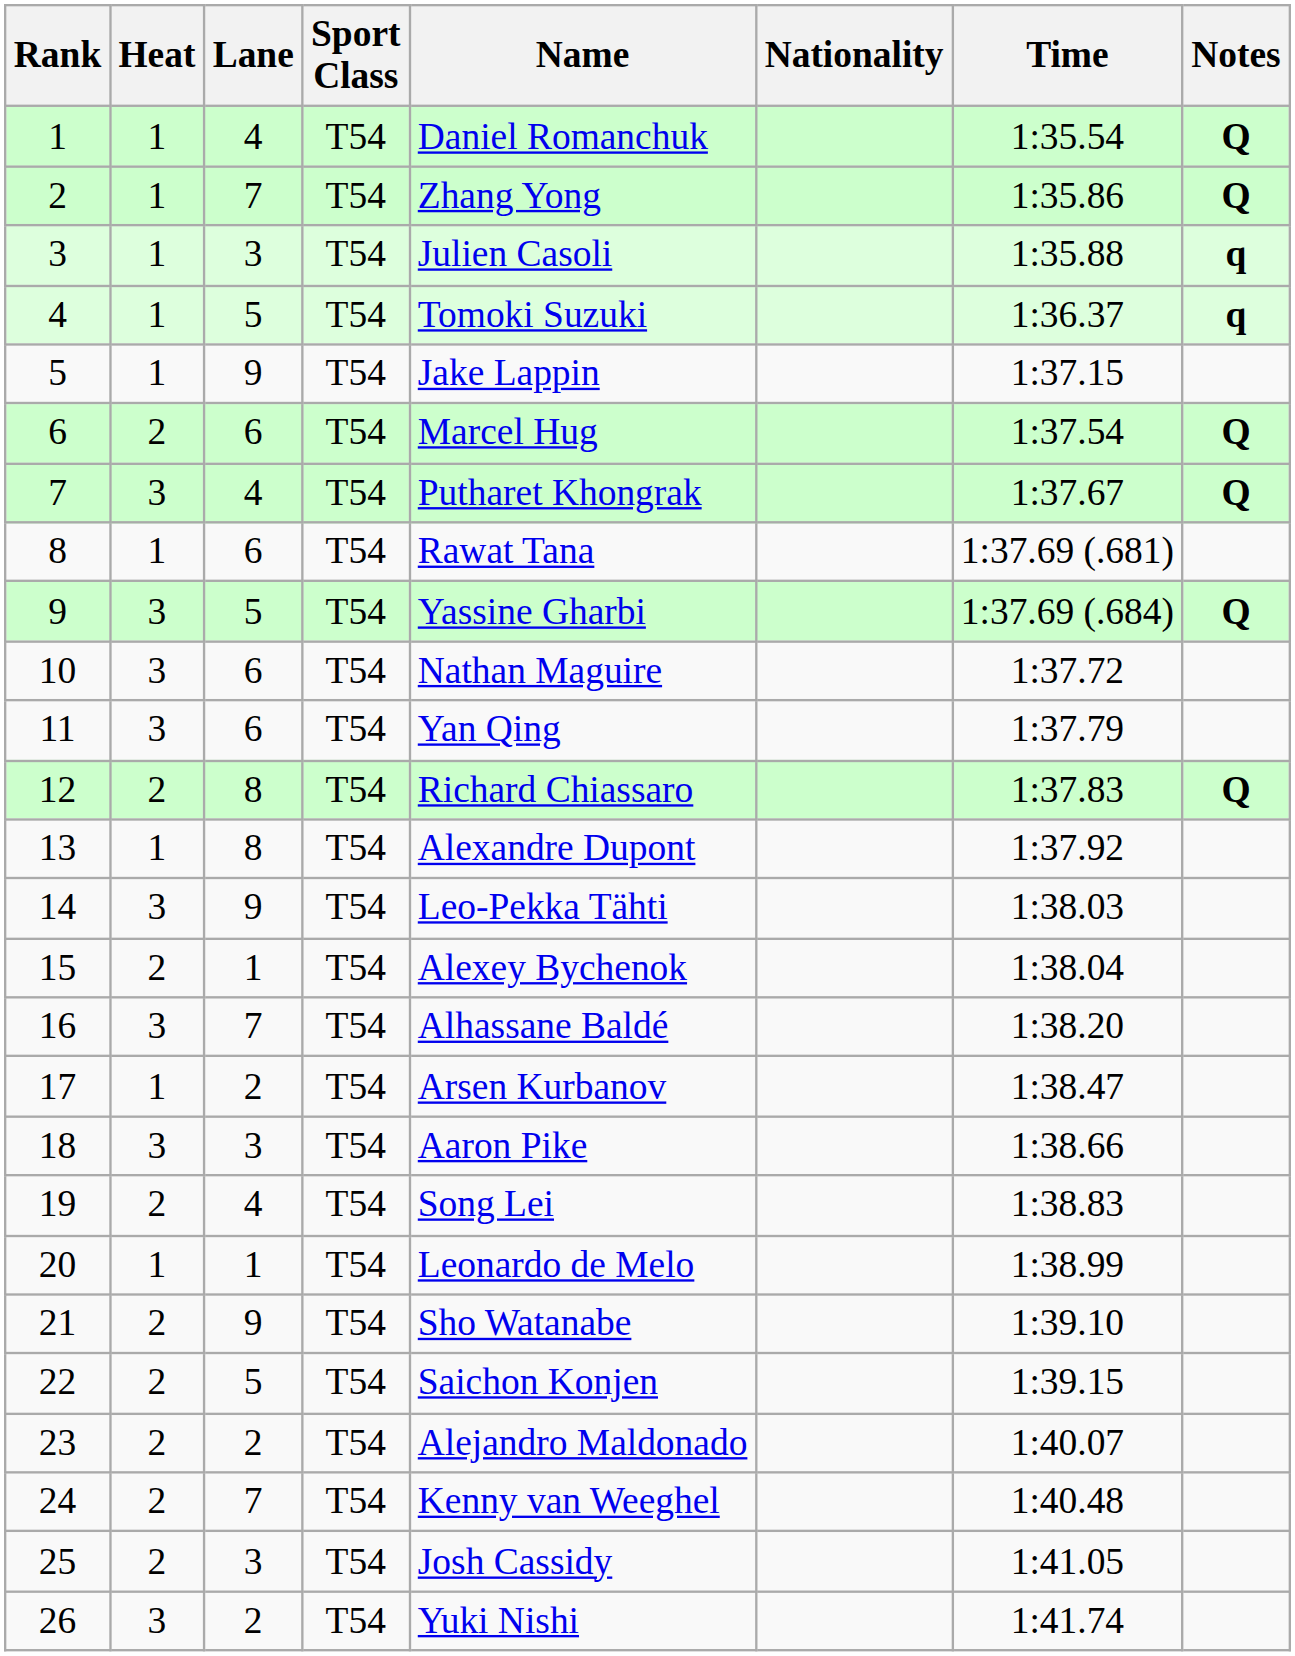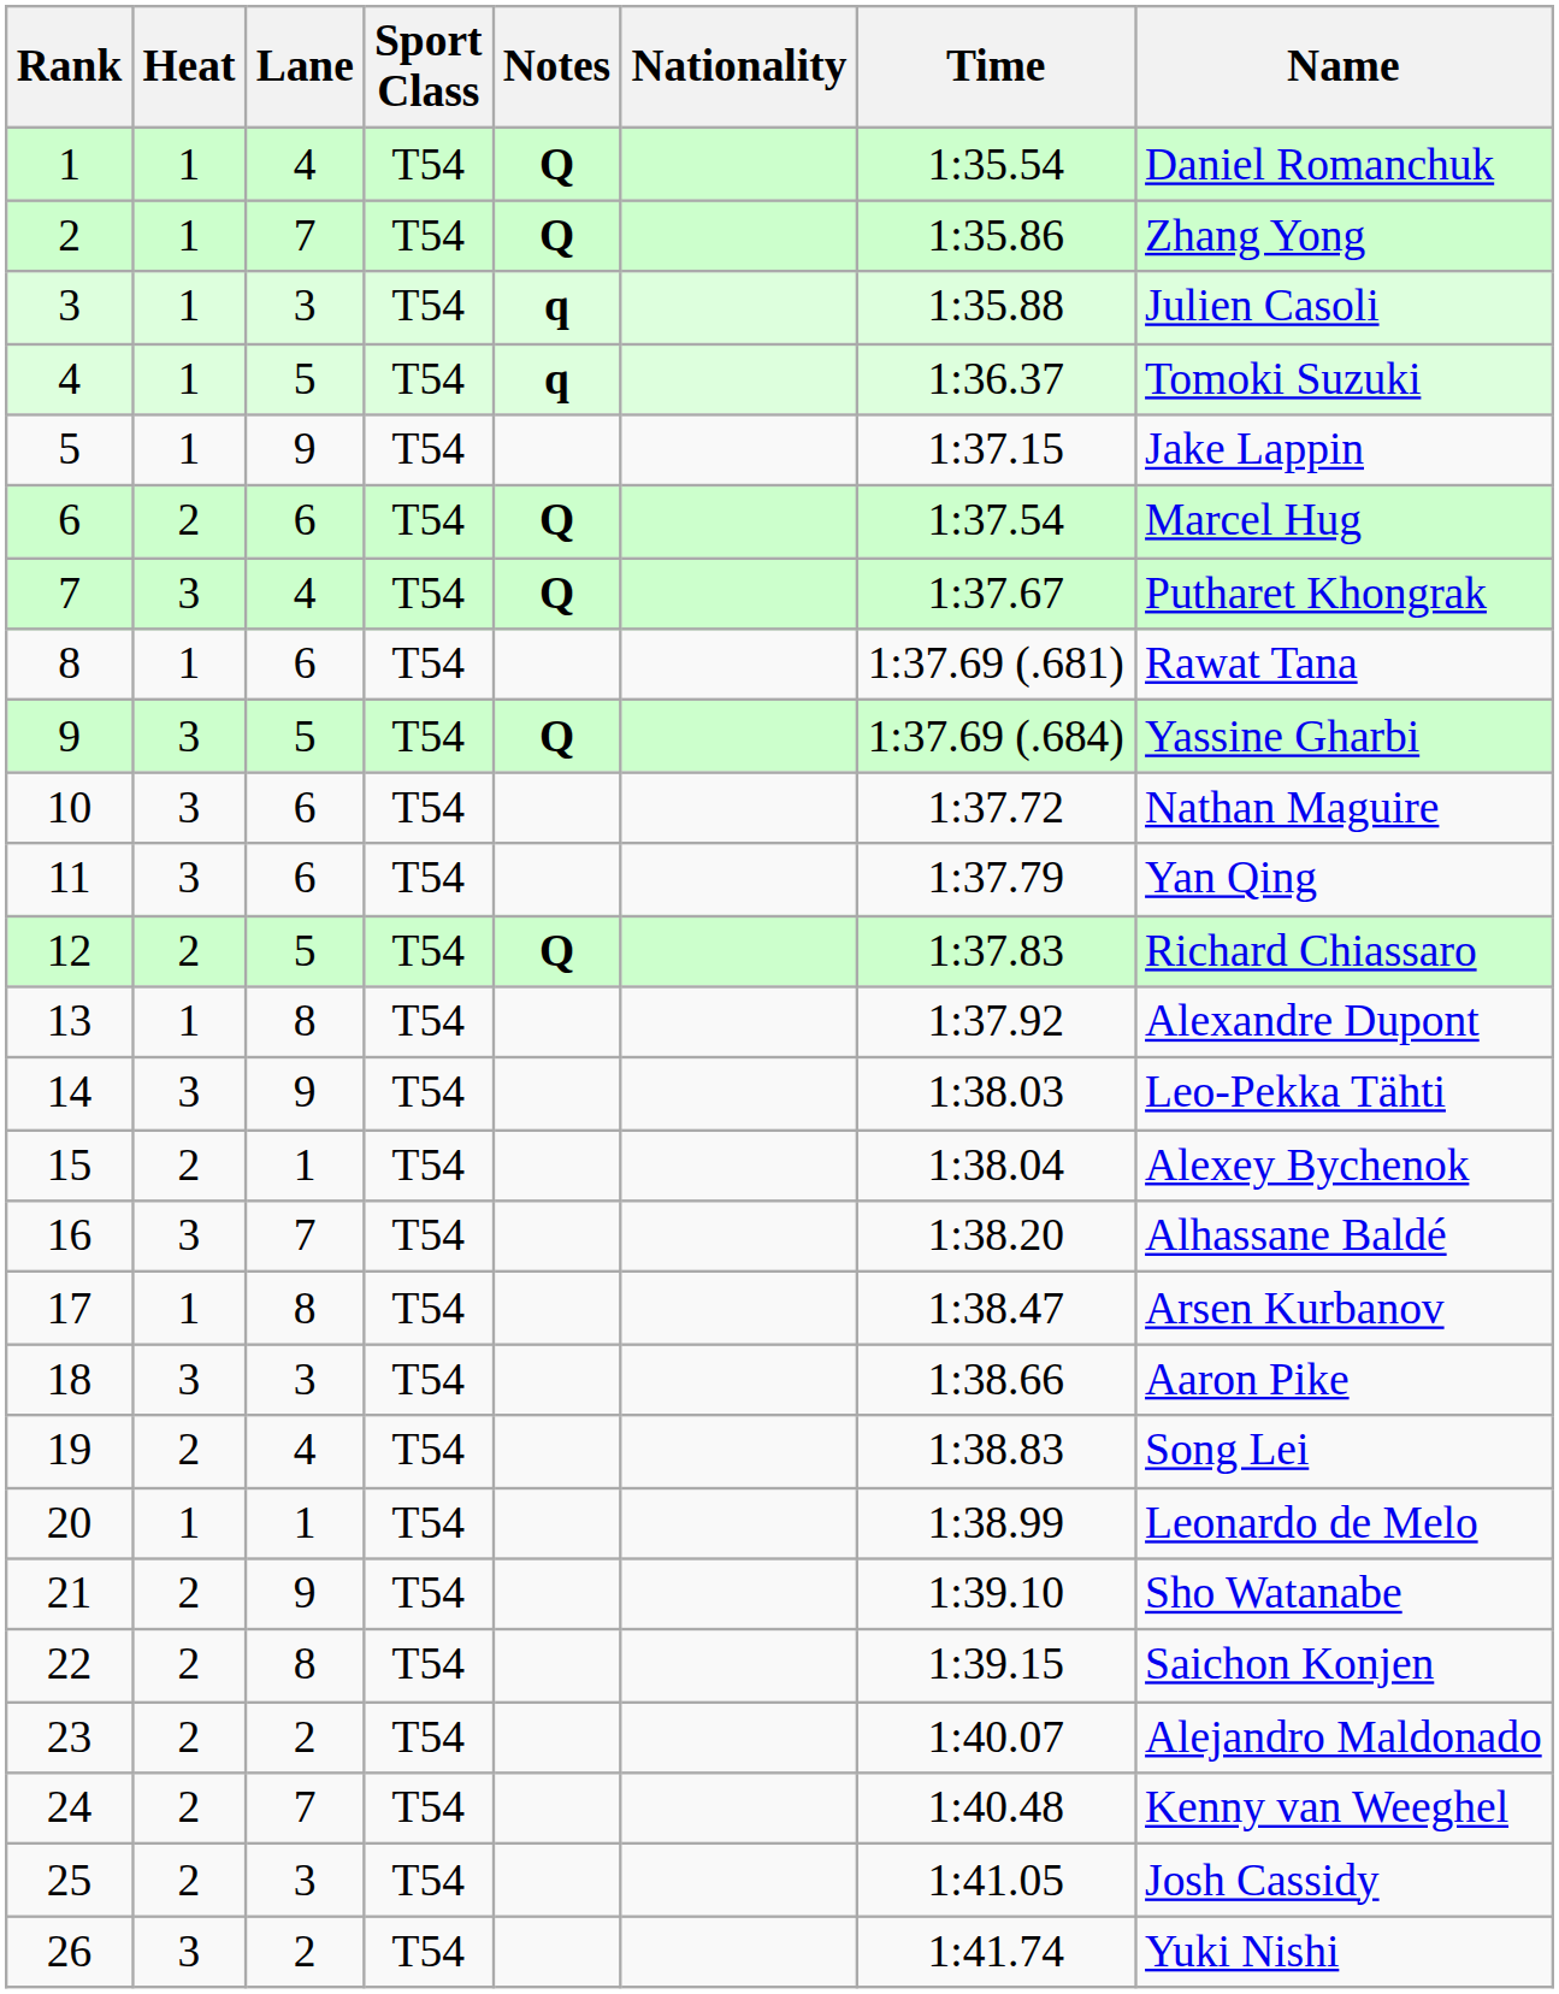 <table class="wikitable sortable" style="text-align:center">
 <tr>
 <th>Rank</th>
 <th>Heat</th>
 <th>Lane</th>
 <th>Sport<br>Class</th>
-<th>Name</th>
+<th>Notes</th>
 <th>Nationality</th>
 <th>Time</th>
-<th>Notes</th>
+<th>Name</th>
 </tr>
 <tr bgcolor="ccffcc">
 <td>1</td>
 <td>1</td>
 <td>4</td>
 <td>T54</td>
-<td align="left"><a href='#'>Daniel Romanchuk</a></td>
+<td><strong>Q</strong></td>
 <td align="left"></td>
 <td>1:35.54</td>
-<td><strong>Q</strong></td>
+<td align="left"><a href='#'>Daniel Romanchuk</a></td>
 </tr>
 <tr bgcolor="ccffcc">
 <td>2</td>
 <td>1</td>
 <td>7</td>
 <td>T54</td>
-<td align="left"><a href='#'>Zhang Yong</a></td>
+<td><strong>Q</strong></td>
 <td align="left"></td>
 <td>1:35.86</td>
-<td><strong>Q</strong></td>
+<td align="left"><a href='#'>Zhang Yong</a></td>
 </tr>
 <tr bgcolor="ddffdd">
 <td>3</td>
 <td>1</td>
 <td>3</td>
 <td>T54</td>
-<td align="left"><a href='#'>Julien Casoli</a></td>
+<td><strong>q</strong></td>
 <td align="left"></td>
 <td>1:35.88</td>
-<td><strong>q</strong></td>
+<td align="left"><a href='#'>Julien Casoli</a></td>
 </tr>
 <tr bgcolor="ddffdd">
 <td>4</td>
 <td>1</td>
 <td>5</td>
 <td>T54</td>
-<td align="left"><a href='#'>Tomoki Suzuki</a></td>
+<td><strong>q</strong></td>
 <td align="left"></td>
 <td>1:36.37</td>
-<td><strong>q</strong></td>
+<td align="left"><a href='#'>Tomoki Suzuki</a></td>
 </tr>
 <tr>
 <td>5</td>
 <td>1</td>
 <td>9</td>
 <td>T54</td>
-<td align="left"><a href='#'>Jake Lappin</a></td>
+<td></td>
 <td align="left"></td>
 <td>1:37.15</td>
-<td></td>
+<td align="left"><a href='#'>Jake Lappin</a></td>
 </tr>
 <tr bgcolor="ccffcc">
 <td>6</td>
 <td>2</td>
 <td>6</td>
 <td>T54</td>
-<td align="left"><a href='#'>Marcel Hug</a></td>
+<td><strong>Q</strong></td>
 <td align="left"></td>
 <td>1:37.54</td>
-<td><strong>Q</strong></td>
+<td align="left"><a href='#'>Marcel Hug</a></td>
 </tr>
 <tr bgcolor="ccffcc">
 <td>7</td>
 <td>3</td>
 <td>4</td>
 <td>T54</td>
-<td align="left"><a href='#'>Putharet Khongrak</a></td>
+<td><strong>Q</strong></td>
 <td align="left"></td>
 <td>1:37.67</td>
-<td><strong>Q</strong></td>
+<td align="left"><a href='#'>Putharet Khongrak</a></td>
 </tr>
 <tr>
 <td>8</td>
 <td>1</td>
 <td>6</td>
 <td>T54</td>
-<td align="left"><a href='#'>Rawat Tana</a></td>
+<td></td>
 <td align="left"></td>
 <td>1:37.69 (.681)</td>
-<td></td>
+<td align="left"><a href='#'>Rawat Tana</a></td>
 </tr>
 <tr bgcolor="ccffcc">
 <td>9</td>
 <td>3</td>
 <td>5</td>
 <td>T54</td>
-<td align="left"><a href='#'>Yassine Gharbi</a></td>
+<td><strong>Q</strong></td>
 <td align="left"></td>
 <td>1:37.69 (.684)</td>
-<td><strong>Q</strong></td>
+<td align="left"><a href='#'>Yassine Gharbi</a></td>
 </tr>
 <tr>
 <td>10</td>
 <td>3</td>
 <td>6</td>
 <td>T54</td>
-<td align="left"><a href='#'>Nathan Maguire</a></td>
+<td></td>
 <td align="left"></td>
 <td>1:37.72</td>
-<td></td>
+<td align="left"><a href='#'>Nathan Maguire</a></td>
 </tr>
 <tr>
 <td>11</td>
 <td>3</td>
 <td>6</td>
 <td>T54</td>
-<td align="left"><a href='#'>Yan Qing</a></td>
+<td></td>
 <td align="left"></td>
 <td>1:37.79</td>
-<td></td>
+<td align="left"><a href='#'>Yan Qing</a></td>
 </tr>
 <tr bgcolor="ccffcc">
 <td>12</td>
 <td>2</td>
-<td>8</td>
+<td>5</td>
 <td>T54</td>
-<td align="left"><a href='#'>Richard Chiassaro</a></td>
+<td><strong>Q</strong></td>
 <td align="left"></td>
 <td>1:37.83</td>
-<td><strong>Q</strong></td>
+<td align="left"><a href='#'>Richard Chiassaro</a></td>
 </tr>
 <tr>
 <td>13</td>
 <td>1</td>
 <td>8</td>
 <td>T54</td>
-<td align="left"><a href='#'>Alexandre Dupont</a></td>
+<td></td>
 <td align="left"></td>
 <td>1:37.92</td>
-<td></td>
+<td align="left"><a href='#'>Alexandre Dupont</a></td>
 </tr>
 <tr>
 <td>14</td>
 <td>3</td>
 <td>9</td>
 <td>T54</td>
-<td align="left"><a href='#'>Leo-Pekka Tähti</a></td>
+<td></td>
 <td align="left"></td>
 <td>1:38.03</td>
-<td></td>
+<td align="left"><a href='#'>Leo-Pekka Tähti</a></td>
 </tr>
 <tr>
 <td>15</td>
 <td>2</td>
 <td>1</td>
 <td>T54</td>
-<td align="left"><a href='#'>Alexey Bychenok</a></td>
+<td></td>
 <td align="left"></td>
 <td>1:38.04</td>
-<td></td>
+<td align="left"><a href='#'>Alexey Bychenok</a></td>
 </tr>
 <tr>
 <td>16</td>
 <td>3</td>
 <td>7</td>
 <td>T54</td>
-<td align="left"><a href='#'>Alhassane Baldé</a></td>
+<td></td>
 <td align="left"></td>
 <td>1:38.20</td>
-<td></td>
+<td align="left"><a href='#'>Alhassane Baldé</a></td>
 </tr>
 <tr>
 <td>17</td>
 <td>1</td>
-<td>2</td>
+<td>8</td>
 <td>T54</td>
-<td align="left"><a href='#'>Arsen Kurbanov</a></td>
+<td></td>
 <td align="left"></td>
 <td>1:38.47</td>
-<td></td>
+<td align="left"><a href='#'>Arsen Kurbanov</a></td>
 </tr>
 <tr>
 <td>18</td>
 <td>3</td>
 <td>3</td>
 <td>T54</td>
-<td align="left"><a href='#'>Aaron Pike</a></td>
+<td></td>
 <td align="left"></td>
 <td>1:38.66</td>
-<td></td>
+<td align="left"><a href='#'>Aaron Pike</a></td>
 </tr>
 <tr>
 <td>19</td>
 <td>2</td>
 <td>4</td>
 <td>T54</td>
-<td align="left"><a href='#'>Song Lei</a></td>
+<td></td>
 <td align="left"></td>
 <td>1:38.83</td>
-<td></td>
+<td align="left"><a href='#'>Song Lei</a></td>
 </tr>
 <tr>
 <td>20</td>
 <td>1</td>
 <td>1</td>
 <td>T54</td>
-<td align="left"><a href='#'>Leonardo de Melo</a></td>
+<td></td>
 <td align="left"></td>
 <td>1:38.99</td>
-<td></td>
+<td align="left"><a href='#'>Leonardo de Melo</a></td>
 </tr>
 <tr>
 <td>21</td>
 <td>2</td>
 <td>9</td>
 <td>T54</td>
-<td align="left"><a href='#'>Sho Watanabe</a></td>
+<td></td>
 <td align="left"></td>
 <td>1:39.10</td>
-<td></td>
+<td align="left"><a href='#'>Sho Watanabe</a></td>
 </tr>
 <tr>
 <td>22</td>
 <td>2</td>
-<td>5</td>
+<td>8</td>
 <td>T54</td>
-<td align="left"><a href='#'>Saichon Konjen</a></td>
+<td></td>
 <td align="left"></td>
 <td>1:39.15</td>
-<td></td>
+<td align="left"><a href='#'>Saichon Konjen</a></td>
 </tr>
 <tr>
 <td>23</td>
 <td>2</td>
 <td>2</td>
 <td>T54</td>
-<td align="left"><a href='#'>Alejandro Maldonado</a></td>
+<td></td>
 <td align="left"></td>
 <td>1:40.07</td>
-<td></td>
+<td align="left"><a href='#'>Alejandro Maldonado</a></td>
 </tr>
 <tr>
 <td>24</td>
 <td>2</td>
 <td>7</td>
 <td>T54</td>
-<td align="left"><a href='#'>Kenny van Weeghel</a></td>
+<td></td>
 <td align="left"></td>
 <td>1:40.48</td>
-<td></td>
+<td align="left"><a href='#'>Kenny van Weeghel</a></td>
 </tr>
 <tr>
 <td>25</td>
 <td>2</td>
 <td>3</td>
 <td>T54</td>
-<td align="left"><a href='#'>Josh Cassidy</a></td>
+<td></td>
 <td align="left"></td>
 <td>1:41.05</td>
-<td></td>
+<td align="left"><a href='#'>Josh Cassidy</a></td>
 </tr>
 <tr>
 <td>26</td>
 <td>3</td>
 <td>2</td>
 <td>T54</td>
-<td align="left"><a href='#'>Yuki Nishi</a></td>
+<td></td>
 <td align="left"></td>
 <td>1:41.74</td>
-<td></td>
+<td align="left"><a href='#'>Yuki Nishi</a></td>
 </tr>
 </table>
